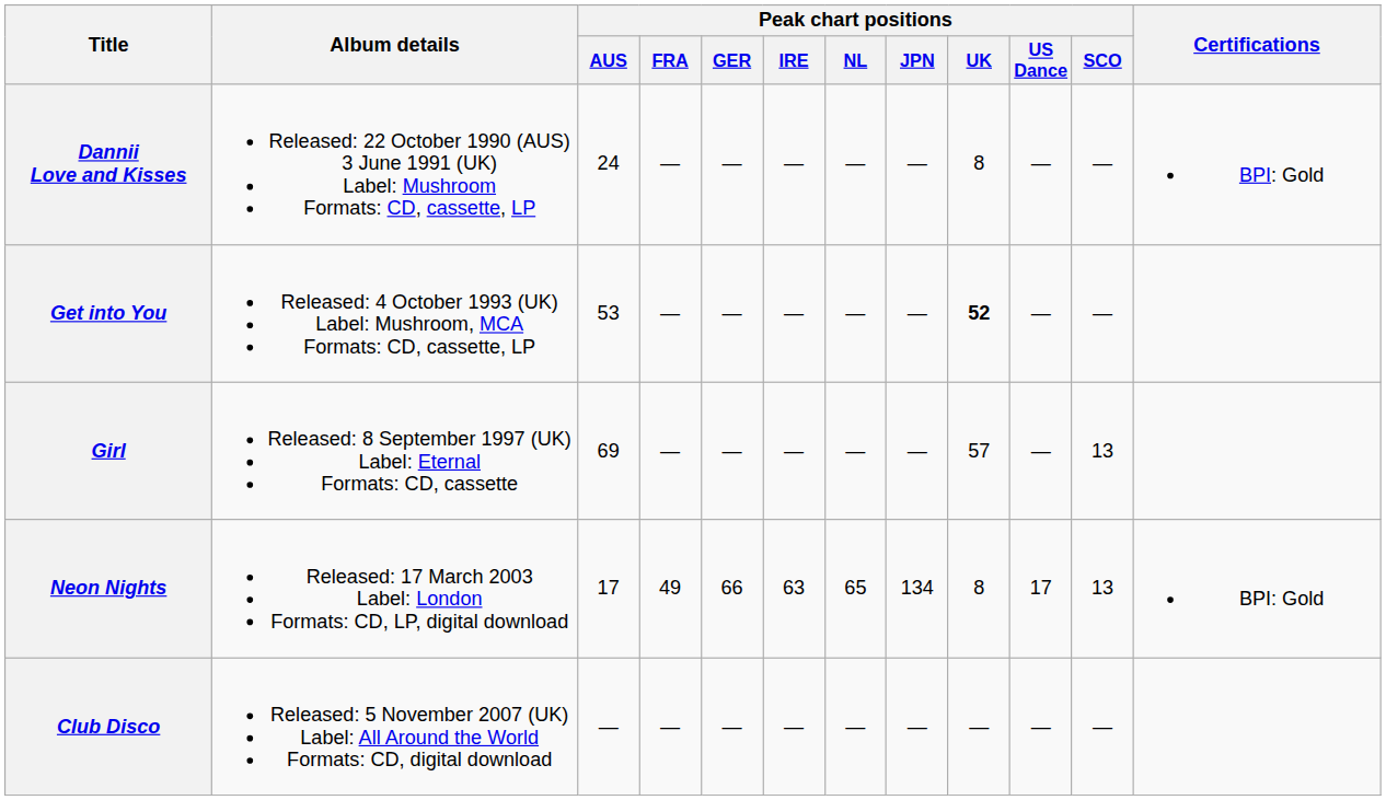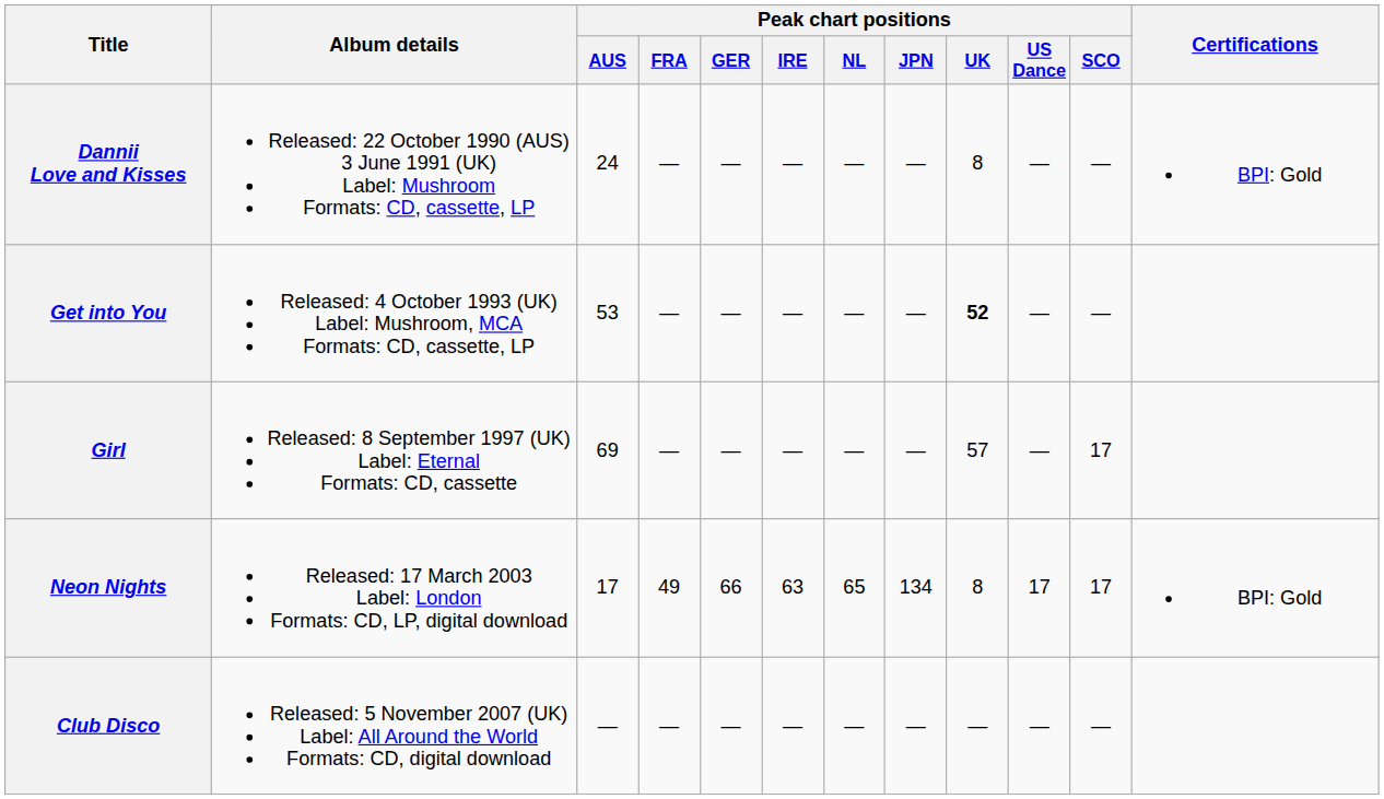 <table class="wikitable plainrowheaders" style="text-align:center;">
 <tr>
 <th scope="col" rowspan="2" style="width:10em;">Title</th>
 <th scope="col" rowspan="2" style="width:18em;">Album details</th>
 <th scope="col" colspan="9">Peak chart positions</th>
 <th scope="col" rowspan="2" style="width:12em;"><a href='#'>Certifications</a></th>
 </tr>
 <tr>
 <th scope="col" style="width:3em;font-size:90%;"><a href='#'>AUS</a><br></th>
 <th scope="col" style="width:3em;font-size:90%;"><a href='#'>FRA</a><br></th>
 <th scope="col" style="width:3em;font-size:90%;"><a href='#'>GER</a><br></th>
 <th scope="col" style="width:3em;font-size:90%;"><a href='#'>IRE</a><br></th>
 <th scope="col" style="width:3em;font-size:90%;"><a href='#'>NL</a><br></th>
 <th scope="col" style="width:3em;font-size:90%;"><a href='#'>JPN</a><br></th>
 <th scope="col" style="width:3em;font-size:90%;"><a href='#'>UK</a><br></th>
 <th scope="col" style="width:3em;font-size:90%;"><a href='#'>US Dance</a><br></th>
 <th scope="col" style="width:3em;font-size:90%;"><a href='#'>SCO</a><br></th>
 </tr>
 <tr>
 <th scope="row"><em><a href='#'>Dannii</a></em><br><em><a href='#'>Love and Kisses</a></em></th>
 <td><br><ul><li>Released: 22 October 1990 <span>(AUS)</span><br>3 June 1991 <span>(UK)</span></li><li>Label: <a href='#'>Mushroom</a></li><li>Formats: <a href='#'>CD</a>, <a href='#'>cassette</a>, <a href='#'>LP</a></li></ul></td>
 <td>24</td>
 <td>—</td>
 <td>—</td>
 <td>—</td>
 <td>—</td>
 <td>—</td>
 <td>8</td>
 <td>—</td>
 <td>—</td>
 <td><br><ul><li><a href='#'>BPI</a>: Gold</li></ul></td>
 </tr>
 <tr>
 <th scope="row"><em><a href='#'>Get into You</a></em></th>
 <td><br><ul><li>Released: 4 October 1993 <span>(UK)</span></li><li>Label: Mushroom, <a href='#'>MCA</a></li><li>Formats: CD, cassette, LP</li></ul></td>
 <td>53</td>
 <td>—</td>
 <td>—</td>
 <td>—</td>
 <td>—</td>
 <td>—</td>
 <td><strong>52</strong></td>
 <td>—</td>
 <td>—</td>
 <td></td>
 </tr>
 <tr>
 <th scope="row"><em><a href='#'>Girl</a></em></th>
 <td><br><ul><li>Released: 8 September 1997 <span>(UK)</span></li><li>Label: <a href='#'>Eternal</a></li><li>Formats: CD, cassette</li></ul></td>
 <td>69</td>
 <td>—</td>
 <td>—</td>
 <td>—</td>
 <td>—</td>
 <td>—</td>
 <td>57</td>
 <td>—</td>
-<td>13</td>
+<td>17</td>
 <td></td>
 </tr>
 <tr>
 <th scope="row"><em><a href='#'>Neon Nights</a></em></th>
 <td><br><ul><li>Released: 17 March 2003</li><li>Label: <a href='#'>London</a></li><li>Formats: CD, LP, digital download</li></ul></td>
 <td>17</td>
 <td>49</td>
 <td>66</td>
 <td>63</td>
 <td>65</td>
 <td>134</td>
 <td>8</td>
 <td>17</td>
-<td>13</td>
+<td>17</td>
 <td><br><ul><li>BPI: Gold</li></ul></td>
 </tr>
 <tr>
 <th scope="row"><em><a href='#'>Club Disco</a></em></th>
 <td><br><ul><li>Released: 5 November 2007 <span>(UK)</span></li><li>Label: <a href='#'>All Around the World</a></li><li>Formats: CD, digital download</li></ul></td>
 <td>—</td>
 <td>—</td>
 <td>—</td>
 <td>—</td>
 <td>—</td>
 <td>—</td>
 <td>—</td>
 <td>—</td>
 <td>—</td>
 <td></td>
 </tr>
 </table>
